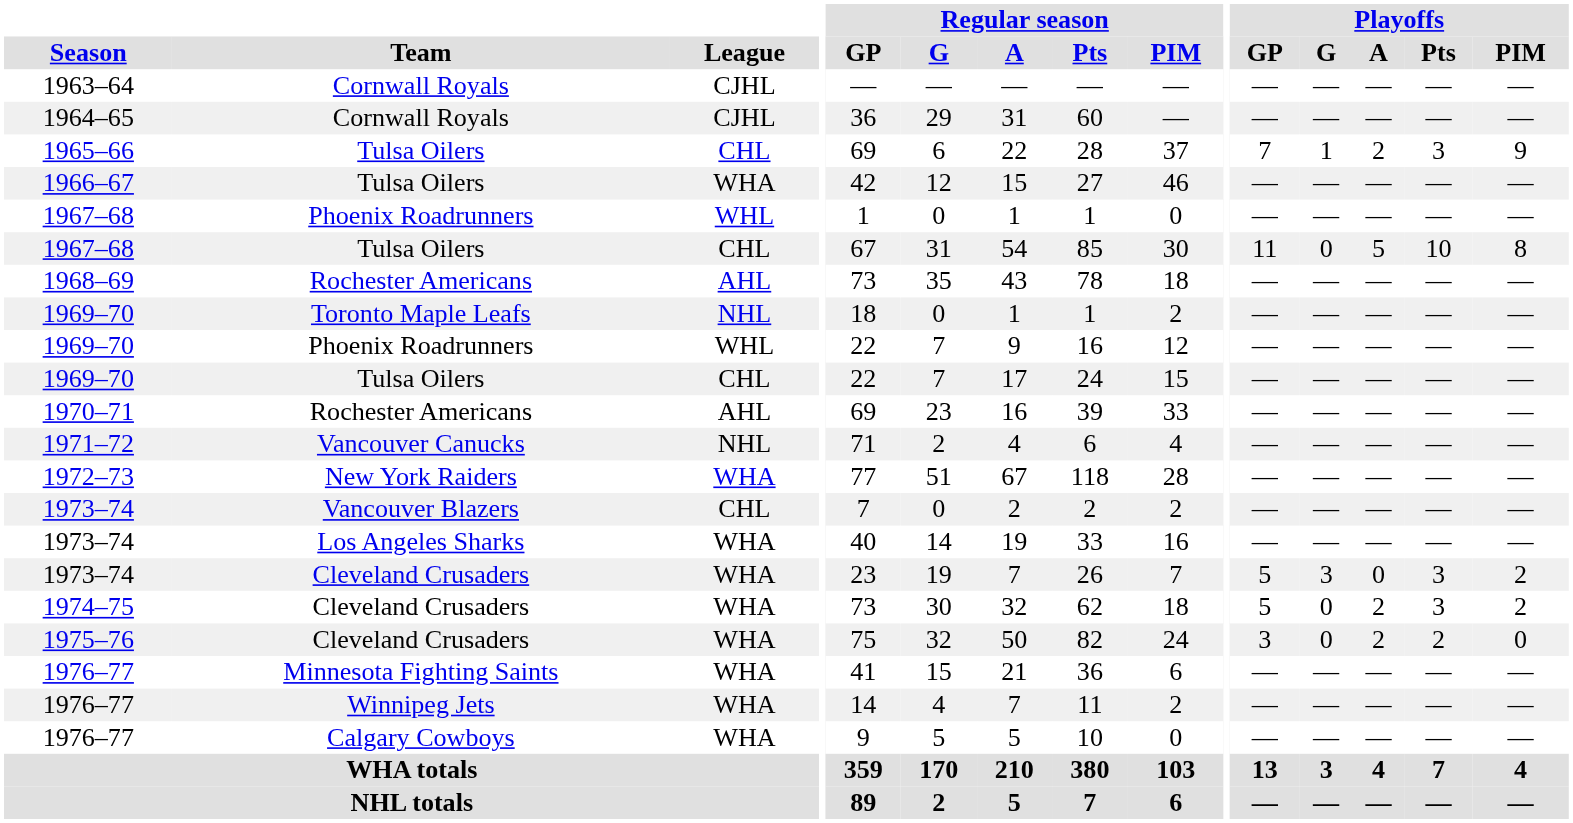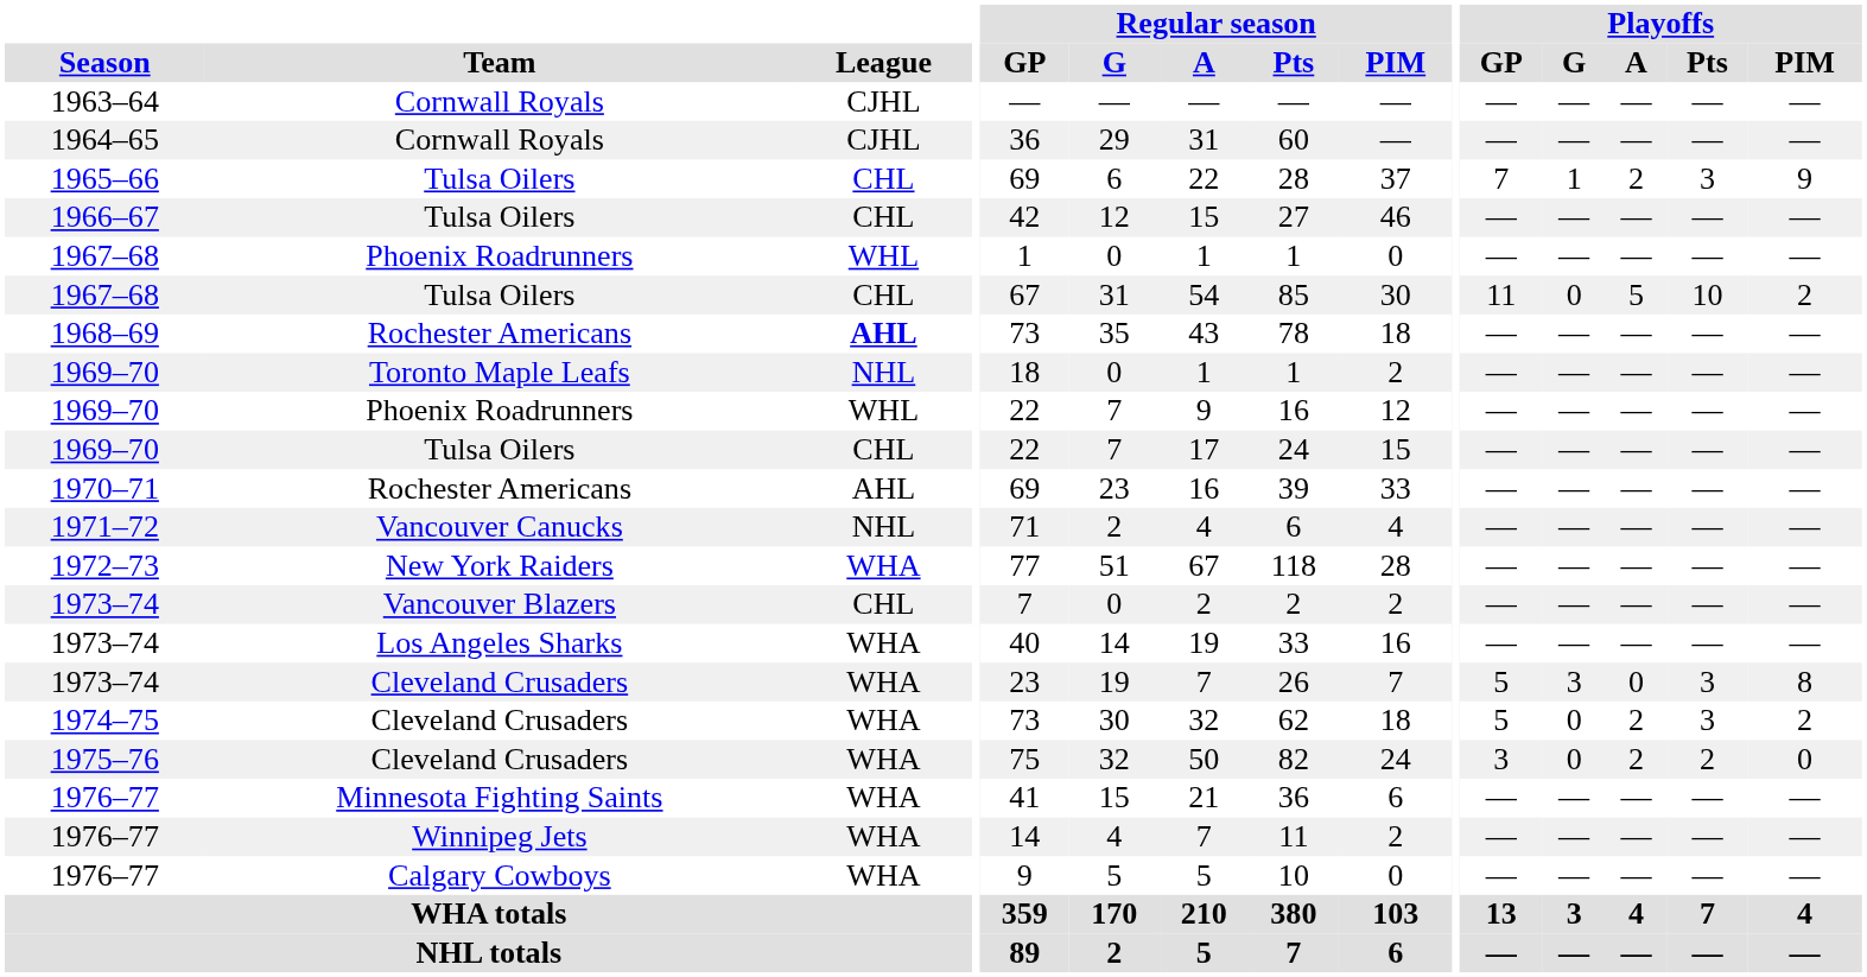 <table border="0" cellpadding="1" cellspacing="0" style="text-align:center; width:60em">
 <tr bgcolor="#e0e0e0">
 <th colspan="3" bgcolor="#ffffff"></th>
 <th rowspan="100" bgcolor="#ffffff"></th>
 <th colspan="5"><a href='#'>Regular season</a></th>
 <th rowspan="100" bgcolor="#ffffff"></th>
 <th colspan="5"><a href='#'>Playoffs</a></th>
 </tr>
 <tr bgcolor="#e0e0e0">
 <th><a href='#'>Season</a></th>
 <th>Team</th>
 <th>League</th>
 <th>GP</th>
 <th><a href='#'>G</a></th>
 <th><a href='#'>A</a></th>
 <th><a href='#'>Pts</a></th>
 <th><a href='#'>PIM</a></th>
 <th>GP</th>
 <th>G</th>
 <th>A</th>
 <th>Pts</th>
 <th>PIM</th>
 </tr>
 <tr>
 <td>1963–64</td>
 <td><a href='#'>Cornwall Royals</a></td>
 <td>CJHL</td>
 <td>—</td>
 <td>—</td>
 <td>—</td>
 <td>—</td>
 <td>—</td>
 <td>—</td>
 <td>—</td>
 <td>—</td>
 <td>—</td>
 <td>—</td>
 </tr>
 <tr bgcolor="#f0f0f0">
 <td>1964–65</td>
 <td>Cornwall Royals</td>
 <td>CJHL</td>
 <td>36</td>
 <td>29</td>
 <td>31</td>
 <td>60</td>
 <td>—</td>
 <td>—</td>
 <td>—</td>
 <td>—</td>
 <td>—</td>
 <td>—</td>
 </tr>
 <tr>
 <td><a href='#'>1965–66</a></td>
 <td><a href='#'>Tulsa Oilers</a></td>
 <td><a href='#'>CHL</a></td>
 <td>69</td>
 <td>6</td>
 <td>22</td>
 <td>28</td>
 <td>37</td>
 <td>7</td>
 <td>1</td>
 <td>2</td>
 <td>3</td>
 <td>9</td>
 </tr>
 <tr bgcolor="#f0f0f0">
 <td><a href='#'>1966–67</a></td>
 <td>Tulsa Oilers</td>
-<td>WHA</td>
+<td>CHL</td>
 <td>42</td>
 <td>12</td>
 <td>15</td>
 <td>27</td>
 <td>46</td>
 <td>—</td>
 <td>—</td>
 <td>—</td>
 <td>—</td>
 <td>—</td>
 </tr>
 <tr>
 <td><a href='#'>1967–68</a></td>
 <td><a href='#'>Phoenix Roadrunners</a></td>
 <td><a href='#'>WHL</a></td>
 <td>1</td>
 <td>0</td>
 <td>1</td>
 <td>1</td>
 <td>0</td>
 <td>—</td>
 <td>—</td>
 <td>—</td>
 <td>—</td>
 <td>—</td>
 </tr>
 <tr bgcolor="#f0f0f0">
 <td><a href='#'>1967–68</a></td>
 <td>Tulsa Oilers</td>
 <td>CHL</td>
 <td>67</td>
 <td>31</td>
 <td>54</td>
 <td>85</td>
 <td>30</td>
 <td>11</td>
 <td>0</td>
 <td>5</td>
 <td>10</td>
-<td>8</td>
+<td>2</td>
 </tr>
 <tr>
 <td><a href='#'>1968–69</a></td>
 <td><a href='#'>Rochester Americans</a></td>
-<td><a href='#'>AHL</a></td>
+<td><strong><a href='#'>AHL</a></strong></td>
 <td>73</td>
 <td>35</td>
 <td>43</td>
 <td>78</td>
 <td>18</td>
 <td>—</td>
 <td>—</td>
 <td>—</td>
 <td>—</td>
 <td>—</td>
 </tr>
 <tr bgcolor="#f0f0f0">
 <td><a href='#'>1969–70</a></td>
 <td><a href='#'>Toronto Maple Leafs</a></td>
 <td><a href='#'>NHL</a></td>
 <td>18</td>
 <td>0</td>
 <td>1</td>
 <td>1</td>
 <td>2</td>
 <td>—</td>
 <td>—</td>
 <td>—</td>
 <td>—</td>
 <td>—</td>
 </tr>
 <tr>
 <td><a href='#'>1969–70</a></td>
 <td>Phoenix Roadrunners</td>
 <td>WHL</td>
 <td>22</td>
 <td>7</td>
 <td>9</td>
 <td>16</td>
 <td>12</td>
 <td>—</td>
 <td>—</td>
 <td>—</td>
 <td>—</td>
 <td>—</td>
 </tr>
 <tr bgcolor="#f0f0f0">
 <td><a href='#'>1969–70</a></td>
 <td>Tulsa Oilers</td>
 <td>CHL</td>
 <td>22</td>
 <td>7</td>
 <td>17</td>
 <td>24</td>
 <td>15</td>
 <td>—</td>
 <td>—</td>
 <td>—</td>
 <td>—</td>
 <td>—</td>
 </tr>
 <tr>
 <td><a href='#'>1970–71</a></td>
 <td>Rochester Americans</td>
 <td>AHL</td>
 <td>69</td>
 <td>23</td>
 <td>16</td>
 <td>39</td>
 <td>33</td>
 <td>—</td>
 <td>—</td>
 <td>—</td>
 <td>—</td>
 <td>—</td>
 </tr>
 <tr bgcolor="#f0f0f0">
 <td><a href='#'>1971–72</a></td>
 <td><a href='#'>Vancouver Canucks</a></td>
 <td>NHL</td>
 <td>71</td>
 <td>2</td>
 <td>4</td>
 <td>6</td>
 <td>4</td>
 <td>—</td>
 <td>—</td>
 <td>—</td>
 <td>—</td>
 <td>—</td>
 </tr>
 <tr>
 <td><a href='#'>1972–73</a></td>
 <td><a href='#'>New York Raiders</a></td>
 <td><a href='#'>WHA</a></td>
 <td>77</td>
 <td>51</td>
 <td>67</td>
 <td>118</td>
 <td>28</td>
 <td>—</td>
 <td>—</td>
 <td>—</td>
 <td>—</td>
 <td>—</td>
 </tr>
 <tr bgcolor="#f0f0f0">
 <td><a href='#'>1973–74</a></td>
 <td><a href='#'>Vancouver Blazers</a></td>
 <td>CHL</td>
 <td>7</td>
 <td>0</td>
 <td>2</td>
 <td>2</td>
 <td>2</td>
 <td>—</td>
 <td>—</td>
 <td>—</td>
 <td>—</td>
 <td>—</td>
 </tr>
 <tr>
 <td>1973–74</td>
 <td><a href='#'>Los Angeles Sharks</a></td>
 <td>WHA</td>
 <td>40</td>
 <td>14</td>
 <td>19</td>
 <td>33</td>
 <td>16</td>
 <td>—</td>
 <td>—</td>
 <td>—</td>
 <td>—</td>
 <td>—</td>
 </tr>
 <tr bgcolor="#f0f0f0">
 <td>1973–74</td>
 <td><a href='#'>Cleveland Crusaders</a></td>
 <td>WHA</td>
 <td>23</td>
 <td>19</td>
 <td>7</td>
 <td>26</td>
 <td>7</td>
 <td>5</td>
 <td>3</td>
 <td>0</td>
 <td>3</td>
-<td>2</td>
+<td>8</td>
 </tr>
 <tr>
 <td><a href='#'>1974–75</a></td>
 <td>Cleveland Crusaders</td>
 <td>WHA</td>
 <td>73</td>
 <td>30</td>
 <td>32</td>
 <td>62</td>
 <td>18</td>
 <td>5</td>
 <td>0</td>
 <td>2</td>
 <td>3</td>
 <td>2</td>
 </tr>
 <tr bgcolor="#f0f0f0">
 <td><a href='#'>1975–76</a></td>
 <td>Cleveland Crusaders</td>
 <td>WHA</td>
 <td>75</td>
 <td>32</td>
 <td>50</td>
 <td>82</td>
 <td>24</td>
 <td>3</td>
 <td>0</td>
 <td>2</td>
 <td>2</td>
 <td>0</td>
 </tr>
 <tr>
 <td><a href='#'>1976–77</a></td>
 <td><a href='#'>Minnesota Fighting Saints</a></td>
 <td>WHA</td>
 <td>41</td>
 <td>15</td>
 <td>21</td>
 <td>36</td>
 <td>6</td>
 <td>—</td>
 <td>—</td>
 <td>—</td>
 <td>—</td>
 <td>—</td>
 </tr>
 <tr bgcolor="#f0f0f0">
 <td>1976–77</td>
 <td><a href='#'>Winnipeg Jets</a></td>
 <td>WHA</td>
 <td>14</td>
 <td>4</td>
 <td>7</td>
 <td>11</td>
 <td>2</td>
 <td>—</td>
 <td>—</td>
 <td>—</td>
 <td>—</td>
 <td>—</td>
 </tr>
 <tr>
 <td>1976–77</td>
 <td><a href='#'>Calgary Cowboys</a></td>
 <td>WHA</td>
 <td>9</td>
 <td>5</td>
 <td>5</td>
 <td>10</td>
 <td>0</td>
 <td>—</td>
 <td>—</td>
 <td>—</td>
 <td>—</td>
 <td>—</td>
 </tr>
 <tr bgcolor="#e0e0e0">
 <th colspan="3">WHA totals</th>
 <th>359</th>
 <th>170</th>
 <th>210</th>
 <th>380</th>
 <th>103</th>
 <th>13</th>
 <th>3</th>
 <th>4</th>
 <th>7</th>
 <th>4</th>
 </tr>
 <tr bgcolor="#e0e0e0">
 <th colspan="3">NHL totals</th>
 <th>89</th>
 <th>2</th>
 <th>5</th>
 <th>7</th>
 <th>6</th>
 <th>—</th>
 <th>—</th>
 <th>—</th>
 <th>—</th>
 <th>—</th>
 </tr>
 </table>
